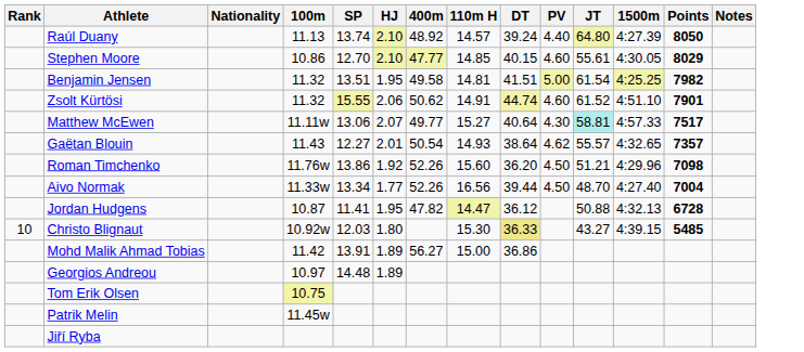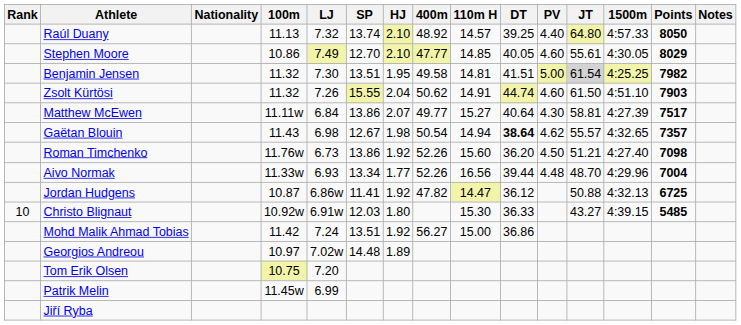 <table class="wikitable sortable" style=" text-align:center; font-size:95%;">
 <tr>
 <th>Rank</th>
 <th>Athlete</th>
 <th>Nationality</th>
 <th>100m</th>
+<th>LJ</th>
 <th>SP</th>
 <th>HJ</th>
 <th>400m</th>
 <th>110m H</th>
 <th>DT</th>
 <th>PV</th>
 <th>JT</th>
 <th>1500m</th>
 <th>Points</th>
 <th>Notes</th>
 </tr>
 <tr>
 <td></td>
 <td align=left><a href='#'>Raúl Duany</a></td>
 <td align=left></td>
 <td>11.13</td>
+<td>7.32</td>
 <td>13.74</td>
 <td bgcolor=#F2F5A9>2.10</td>
 <td>48.92</td>
 <td>14.57</td>
-<td>39.24</td>
+<td>39.25</td>
 <td>4.40</td>
 <td bgcolor=#F2F5A9>64.80</td>
-<td>4:27.39</td>
+<td>4:57.33</td>
 <td><strong>8050</strong></td>
 <td></td>
 </tr>
 <tr>
 <td></td>
 <td align=left><a href='#'>Stephen Moore</a></td>
 <td align=left></td>
 <td>10.86</td>
+<td bgcolor=#F2F5A9>7.49</td>
 <td>12.70</td>
 <td bgcolor=#F2F5A9>2.10</td>
 <td bgcolor=#F2F5A9>47.77</td>
 <td>14.85</td>
-<td>40.15</td>
+<td>40.05</td>
 <td>4.60</td>
 <td>55.61</td>
 <td>4:30.05</td>
 <td><strong>8029</strong></td>
 <td></td>
 </tr>
 <tr>
 <td></td>
 <td align=left><a href='#'>Benjamin Jensen</a></td>
 <td align=left></td>
 <td>11.32</td>
+<td>7.30</td>
 <td>13.51</td>
 <td>1.95</td>
 <td>49.58</td>
 <td>14.81</td>
 <td>41.51</td>
 <td bgcolor=#F2F5A9>5.00</td>
-<td>61.54</td>
+<td style="background: lightgrey;">61.54</td>
 <td bgcolor=#F2F5A9>4:25.25</td>
 <td><strong>7982</strong></td>
 <td></td>
 </tr>
 <tr>
 <td></td>
 <td align=left><a href='#'>Zsolt Kürtösi</a></td>
 <td align=left></td>
 <td>11.32</td>
+<td>7.26</td>
 <td bgcolor=#F2F5A9>15.55</td>
-<td>2.06</td>
+<td>2.04</td>
 <td>50.62</td>
 <td>14.91</td>
 <td bgcolor=#F2F5A9>44.74</td>
 <td>4.60</td>
-<td>61.52</td>
+<td>61.50</td>
 <td>4:51.10</td>
-<td><strong>7901</strong></td>
+<td><strong>7903</strong></td>
 <td></td>
 </tr>
 <tr>
 <td></td>
 <td align=left><a href='#'>Matthew McEwen</a></td>
 <td align=left></td>
 <td>11.11w</td>
-<td>13.06</td>
+<td>6.84</td>
+<td>13.86</td>
 <td>2.07</td>
 <td>49.77</td>
 <td>15.27</td>
 <td>40.64</td>
 <td>4.30</td>
-<td style="background: paleturquoise;">58.81</td>
-<td>4:57.33</td>
+<td>58.81</td>
+<td>4:27.39</td>
 <td><strong>7517</strong></td>
 <td></td>
 </tr>
 <tr>
 <td></td>
 <td align=left><a href='#'>Gaëtan Blouin</a></td>
 <td align=left></td>
 <td>11.43</td>
-<td>12.27</td>
-<td>2.01</td>
+<td>6.98</td>
+<td>12.67</td>
+<td>1.98</td>
 <td>50.54</td>
-<td>14.93</td>
-<td>38.64</td>
+<td>14.94</td>
+<td><strong>38.64</strong></td>
 <td>4.62</td>
 <td>55.57</td>
 <td>4:32.65</td>
 <td><strong>7357</strong></td>
 <td></td>
 </tr>
 <tr>
 <td></td>
 <td align=left><a href='#'>Roman Timchenko</a></td>
 <td align=left></td>
 <td>11.76w</td>
+<td>6.73</td>
 <td>13.86</td>
 <td>1.92</td>
 <td>52.26</td>
 <td>15.60</td>
 <td>36.20</td>
 <td>4.50</td>
 <td>51.21</td>
-<td>4:29.96</td>
+<td>4:27.40</td>
 <td><strong>7098</strong></td>
 <td></td>
 </tr>
 <tr>
 <td></td>
 <td align=left><a href='#'>Aivo Normak</a></td>
 <td align=left></td>
 <td>11.33w</td>
+<td>6.93</td>
 <td>13.34</td>
 <td>1.77</td>
 <td>52.26</td>
 <td>16.56</td>
 <td>39.44</td>
-<td>4.50</td>
+<td>4.48</td>
 <td>48.70</td>
-<td>4:27.40</td>
+<td>4:29.96</td>
 <td><strong>7004</strong></td>
 <td></td>
 </tr>
 <tr>
 <td></td>
 <td align=left><a href='#'>Jordan Hudgens</a></td>
 <td align=left></td>
 <td>10.87</td>
+<td>6.86w</td>
 <td>11.41</td>
-<td>1.95</td>
+<td>1.92</td>
 <td>47.82</td>
 <td bgcolor=#F2F5A9>14.47</td>
 <td>36.12</td>
 <td></td>
 <td>50.88</td>
 <td>4:32.13</td>
-<td><strong>6728</strong></td>
+<td><strong>6725</strong></td>
 <td></td>
 </tr>
 <tr>
 <td>10</td>
 <td align=left><a href='#'>Christo Blignaut</a></td>
 <td align=left></td>
 <td>10.92w</td>
+<td>6.91w</td>
 <td>12.03</td>
 <td>1.80</td>
 <td></td>
 <td>15.30</td>
-<td style="background: khaki;">36.33</td>
+<td>36.33</td>
 <td></td>
 <td>43.27</td>
 <td>4:39.15</td>
 <td><strong>5485</strong></td>
 <td></td>
 </tr>
 <tr>
 <td></td>
 <td align=left><a href='#'>Mohd Malik Ahmad Tobias</a></td>
 <td align=left></td>
 <td>11.42</td>
-<td>13.91</td>
-<td>1.89</td>
+<td>7.24</td>
+<td>13.51</td>
+<td>1.92</td>
 <td>56.27</td>
 <td>15.00</td>
 <td>36.86</td>
 <td></td>
 <td></td>
 <td></td>
 <td><strong></strong></td>
 <td></td>
 </tr>
 <tr>
 <td></td>
 <td align=left><a href='#'>Georgios Andreou</a></td>
 <td align=left></td>
 <td>10.97</td>
+<td>7.02w</td>
 <td>14.48</td>
 <td>1.89</td>
 <td></td>
 <td></td>
 <td></td>
 <td></td>
 <td></td>
 <td></td>
 <td><strong></strong></td>
 <td></td>
 </tr>
 <tr>
 <td></td>
 <td align=left><a href='#'>Tom Erik Olsen</a></td>
 <td align=left></td>
 <td bgcolor=#F2F5A9>10.75</td>
+<td>7.20</td>
 <td></td>
 <td></td>
 <td></td>
 <td></td>
 <td></td>
 <td></td>
 <td></td>
 <td></td>
 <td><strong></strong></td>
 <td></td>
 </tr>
 <tr>
 <td></td>
 <td align=left><a href='#'>Patrik Melin</a></td>
 <td align=left></td>
 <td>11.45w</td>
+<td>6.99</td>
 <td></td>
 <td></td>
 <td></td>
 <td></td>
 <td></td>
 <td></td>
 <td></td>
 <td></td>
 <td><strong></strong></td>
 <td></td>
 </tr>
 <tr>
 <td></td>
 <td align=left><a href='#'>Jiří Ryba</a></td>
 <td align=left></td>
 <td></td>
 <td></td>
 <td></td>
 <td></td>
 <td></td>
 <td></td>
 <td></td>
 <td></td>
 <td></td>
+<td></td>
 <td><strong></strong></td>
 <td></td>
 </tr>
 </table>
